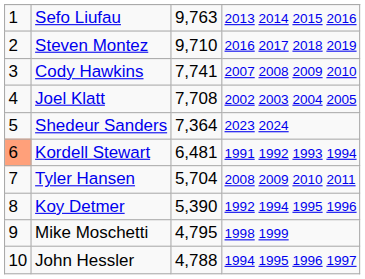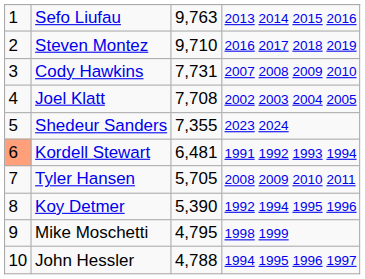 <table class="wikitable">
 <tr>
 </tr>
 <tr>
 <td>1</td>
 <td><a href='#'>Sefo Liufau</a></td>
 <td>9,763</td>
 <td style="font-size:80%;"><a href='#'>2013</a> <a href='#'>2014</a> <a href='#'>2015</a> <a href='#'>2016</a></td>
 </tr>
 <tr>
 <td>2</td>
 <td><a href='#'>Steven Montez</a></td>
 <td>9,710</td>
 <td style="font-size:80%;"><a href='#'>2016</a> <a href='#'>2017</a> <a href='#'>2018</a> <a href='#'>2019</a></td>
 </tr>
 <tr>
 <td>3</td>
 <td><a href='#'>Cody Hawkins</a></td>
-<td>7,741</td>
+<td>7,731</td>
 <td style="font-size:80%;"><a href='#'>2007</a> <a href='#'>2008</a> <a href='#'>2009</a> <a href='#'>2010</a></td>
 </tr>
 <tr>
 <td>4</td>
 <td><a href='#'>Joel Klatt</a></td>
 <td>7,708</td>
 <td style="font-size:80%;"><a href='#'>2002</a> <a href='#'>2003</a> <a href='#'>2004</a> <a href='#'>2005</a></td>
 </tr>
 <tr>
 <td>5</td>
 <td><a href='#'>Shedeur Sanders</a></td>
-<td>7,364</td>
+<td>7,355</td>
 <td style="font-size:80%;"><a href='#'>2023</a> <a href='#'>2024</a></td>
 </tr>
 <tr>
 <td style="background: lightsalmon;">6</td>
 <td><a href='#'>Kordell Stewart</a></td>
 <td>6,481</td>
 <td style="font-size:80%;"><a href='#'>1991</a> <a href='#'>1992</a> <a href='#'>1993</a> <a href='#'>1994</a></td>
 </tr>
 <tr>
 <td>7</td>
 <td><a href='#'>Tyler Hansen</a></td>
-<td>5,704</td>
+<td>5,705</td>
 <td style="font-size:80%;"><a href='#'>2008</a> <a href='#'>2009</a> <a href='#'>2010</a> <a href='#'>2011</a></td>
 </tr>
 <tr>
 <td>8</td>
 <td><a href='#'>Koy Detmer</a></td>
 <td>5,390</td>
 <td style="font-size:80%;"><a href='#'>1992</a> <a href='#'>1994</a> <a href='#'>1995</a> <a href='#'>1996</a></td>
 </tr>
 <tr>
 <td>9</td>
 <td>Mike Moschetti</td>
 <td>4,795</td>
 <td style="font-size:80%;"><a href='#'>1998</a> <a href='#'>1999</a></td>
 </tr>
 <tr>
 <td>10</td>
 <td>John Hessler</td>
 <td>4,788</td>
 <td style="font-size:80%;"><a href='#'>1994</a> <a href='#'>1995</a> <a href='#'>1996</a> <a href='#'>1997</a></td>
 </tr>
 </table>
